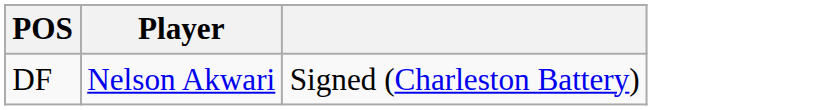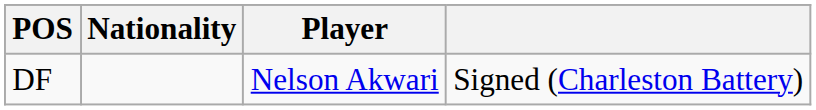 <table class="wikitable">
 <tr>
 <th>POS</th>
+<th>Nationality</th>
 <th>Player</th>
 <th></th>
 </tr>
 <tr>
 <td>DF</td>
+<td></td>
 <td><a href='#'>Nelson Akwari</a></td>
 <td>Signed (<a href='#'>Charleston Battery</a>)</td>
 </tr>
 </table>
